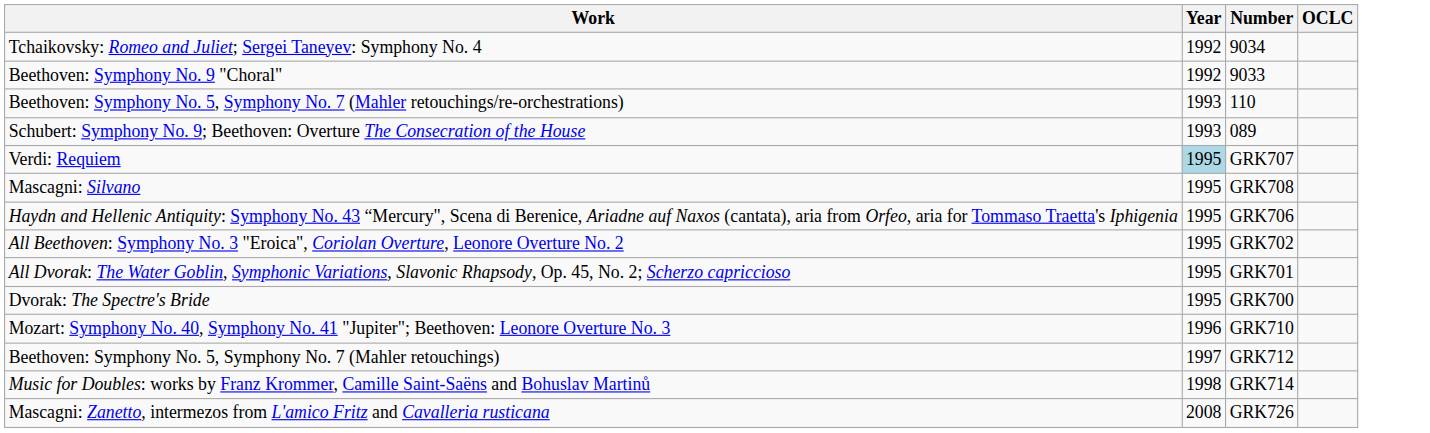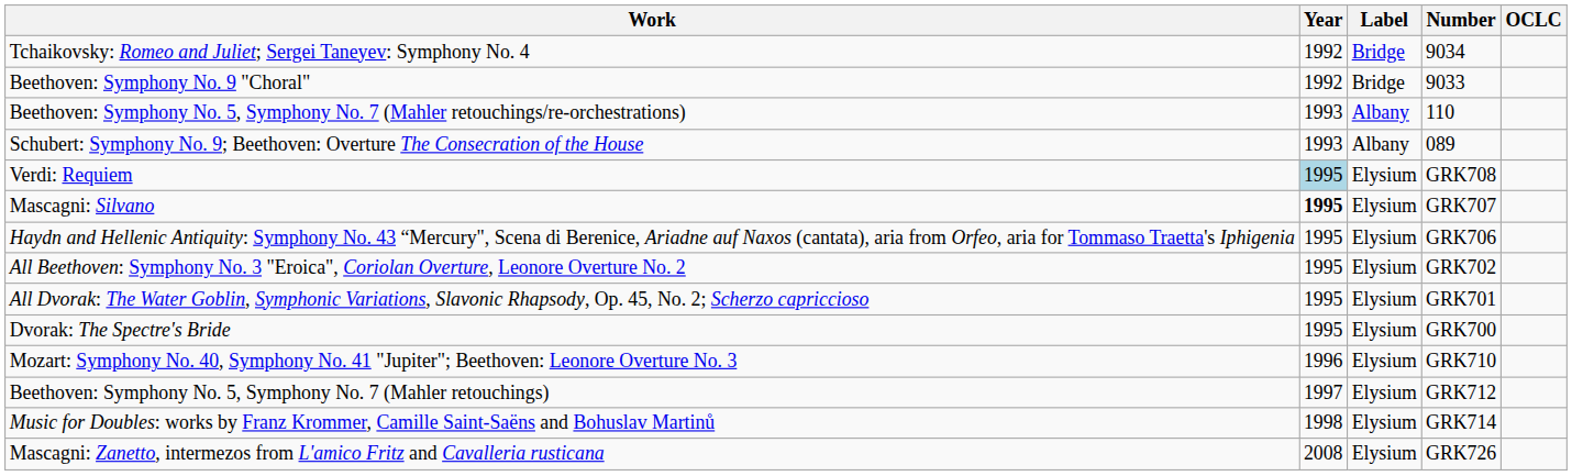 <table class="wikitable">
 <tr>
 <th>Work</th>
 <th>Year</th>
+<th>Label</th>
 <th>Number</th>
 <th>OCLC</th>
 </tr>
 <tr>
 <td>Tchaikovsky: <em><a href='#'>Romeo and Juliet</a></em>; <a href='#'>Sergei Taneyev</a>: Symphony No. 4</td>
 <td>1992</td>
+<td><a href='#'>Bridge</a></td>
 <td>9034</td>
 <td></td>
 </tr>
 <tr>
 <td>Beethoven: <a href='#'>Symphony No. 9</a> "Choral"</td>
 <td>1992</td>
+<td>Bridge</td>
 <td>9033</td>
 <td></td>
 </tr>
 <tr>
 <td>Beethoven: <a href='#'>Symphony No. 5</a>, <a href='#'>Symphony No. 7</a> (<a href='#'>Mahler</a> retouchings/re-orchestrations)</td>
 <td>1993</td>
+<td><a href='#'>Albany</a></td>
 <td>110</td>
 <td></td>
 </tr>
 <tr>
 <td>Schubert: <a href='#'>Symphony No. 9</a>; Beethoven: Overture <em><a href='#'>The Consecration of the House</a></em></td>
 <td>1993</td>
+<td>Albany</td>
 <td>089</td>
 <td></td>
 </tr>
 <tr>
 <td>Verdi: <a href='#'>Requiem</a></td>
 <td style="background: lightblue;">1995</td>
-<td>GRK707</td>
+<td>Elysium</td>
+<td>GRK708</td>
 <td></td>
 </tr>
 <tr>
 <td>Mascagni: <em><a href='#'>Silvano</a></em></td>
-<td>1995</td>
-<td>GRK708</td>
+<td><strong>1995</strong></td>
+<td>Elysium</td>
+<td>GRK707</td>
 <td></td>
 </tr>
 <tr>
 <td><em>Haydn and Hellenic Antiquity</em>: <a href='#'>Symphony No. 43</a> “Mercury", Scena di Berenice, <em>Ariadne auf Naxos</em> (cantata), aria from <em>Orfeo</em>, aria for <a href='#'>Tommaso Traetta</a>'s <em>Iphigenia</em></td>
 <td>1995</td>
+<td>Elysium</td>
 <td>GRK706</td>
 <td></td>
 </tr>
 <tr>
 <td><em>All Beethoven</em>: <a href='#'>Symphony No. 3</a> "Eroica", <em><a href='#'>Coriolan Overture</a></em>, <a href='#'>Leonore Overture No. 2</a></td>
 <td>1995</td>
+<td>Elysium</td>
 <td>GRK702</td>
 <td></td>
 </tr>
 <tr>
 <td><em>All Dvorak</em>: <em><a href='#'>The Water Goblin</a></em>, <em><a href='#'>Symphonic Variations</a></em>, <em>Slavonic Rhapsody</em>, Op. 45, No. 2; <em><a href='#'>Scherzo capriccioso</a></em></td>
 <td>1995</td>
+<td>Elysium</td>
 <td>GRK701</td>
 <td></td>
 </tr>
 <tr>
 <td>Dvorak: <em>The Spectre's Bride</em></td>
 <td>1995</td>
+<td>Elysium</td>
 <td>GRK700</td>
 <td></td>
 </tr>
 <tr>
 <td>Mozart: <a href='#'>Symphony No. 40</a>, <a href='#'>Symphony No. 41</a> "Jupiter"; Beethoven: <a href='#'>Leonore Overture No. 3</a></td>
 <td>1996</td>
+<td>Elysium</td>
 <td>GRK710</td>
 <td></td>
 </tr>
 <tr>
 <td>Beethoven: Symphony No. 5, Symphony No. 7 (Mahler retouchings)</td>
 <td>1997</td>
+<td>Elysium</td>
 <td>GRK712</td>
 <td></td>
 </tr>
 <tr>
 <td><em>Music for Doubles</em>: works by <a href='#'>Franz Krommer</a>, <a href='#'>Camille Saint-Saëns</a> and <a href='#'>Bohuslav Martinů</a></td>
 <td>1998</td>
+<td>Elysium</td>
 <td>GRK714</td>
 <td></td>
 </tr>
 <tr>
 <td>Mascagni: <em><a href='#'>Zanetto</a></em>, intermezos from <em><a href='#'>L'amico Fritz</a></em> and <em><a href='#'>Cavalleria rusticana</a></em></td>
 <td>2008</td>
+<td>Elysium</td>
 <td>GRK726</td>
 <td></td>
 </tr>
 </table>
